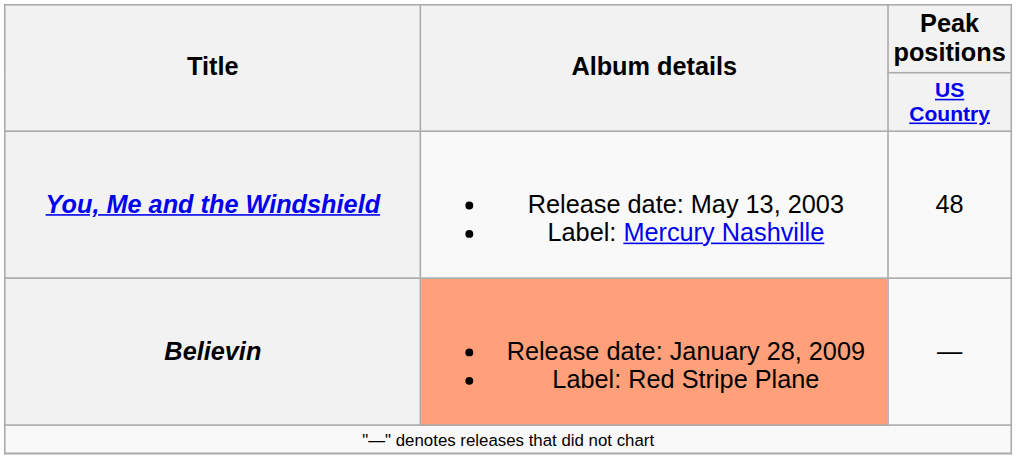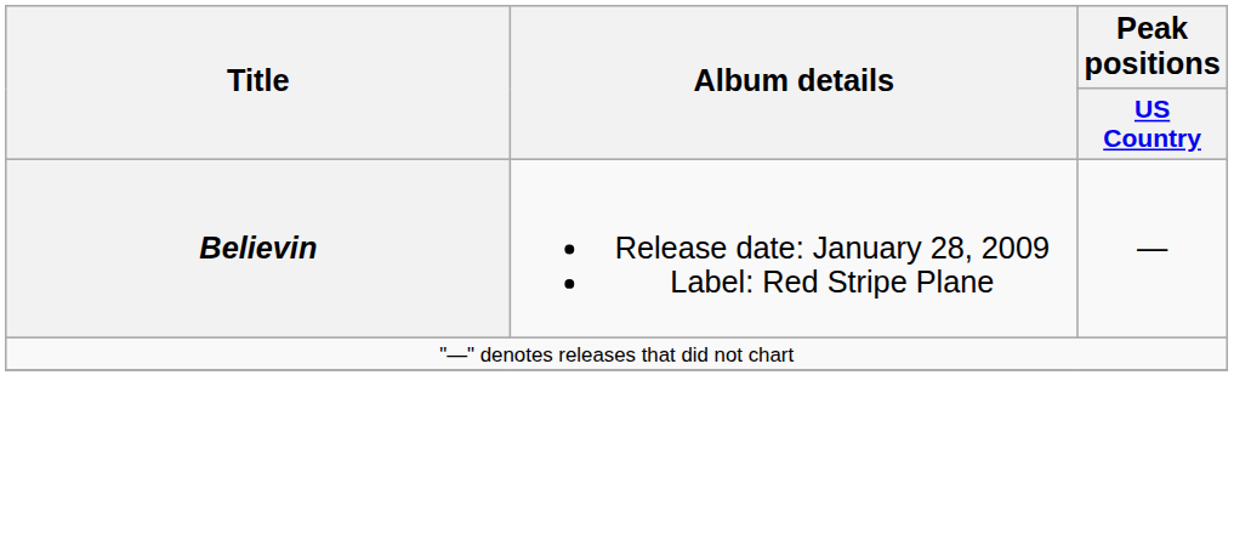 <table class="wikitable plainrowheaders" style="text-align:center;">
 <tr>
 <th rowspan="2" style="width:16em;">Title</th>
 <th rowspan="2" style="width:18em;">Album details</th>
 <th colspan="1">Peak positions</th>
 </tr>
 <tr style="font-size:smaller;">
 <th width="60"><a href='#'>US Country</a></th>
 </tr>
 <tr>
-<th scope="row"><em><a href='#'>You, Me and the Windshield</a></em></th>
-<td><br><ul><li>Release date: May 13, 2003</li><li>Label: <a href='#'>Mercury Nashville</a></li></ul></td>
-<td>48</td>
-</tr>
-<tr>
 <th scope="row"><em>Believin<strong></th>
-<td style="background: lightsalmon;"><br><ul><li>Release date: January 28, 2009</li><li>Label: Red Stripe Plane</li></ul></td>
+<td><br><ul><li>Release date: January 28, 2009</li><li>Label: Red Stripe Plane</li></ul></td>
 <td>—</td>
 </tr>
 <tr>
 <td colspan="3" style="font-size:8pt">"—" denotes releases that did not chart</td>
 </tr>
 <tr>
 </tr>
 </table>
